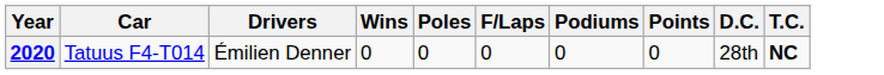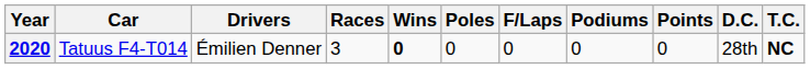 <table class="wikitable" style="font-size:85%">
 <tr>
 <th>Year</th>
 <th>Car</th>
 <th>Drivers</th>
+<th>Races</th>
 <th>Wins</th>
 <th>Poles</th>
 <th>F/Laps</th>
 <th>Podiums</th>
 <th>Points</th>
 <th>D.C.</th>
 <th>T.C.</th>
 </tr>
 <tr>
 <th><a href='#'>2020</a></th>
 <td><a href='#'>Tatuus F4-T014</a></td>
 <td> Émilien Denner</td>
-<td>0</td>
+<td>3</td>
+<td><strong>0</strong></td>
 <td>0</td>
 <td>0</td>
 <td>0</td>
 <td>0</td>
 <td>28th</td>
 <td><strong>NC</strong></td>
 </tr>
 </table>
